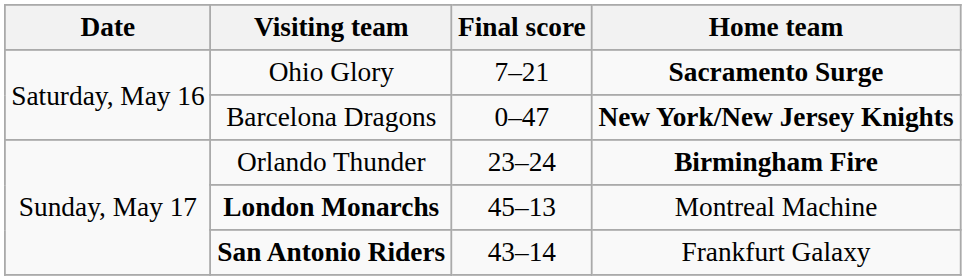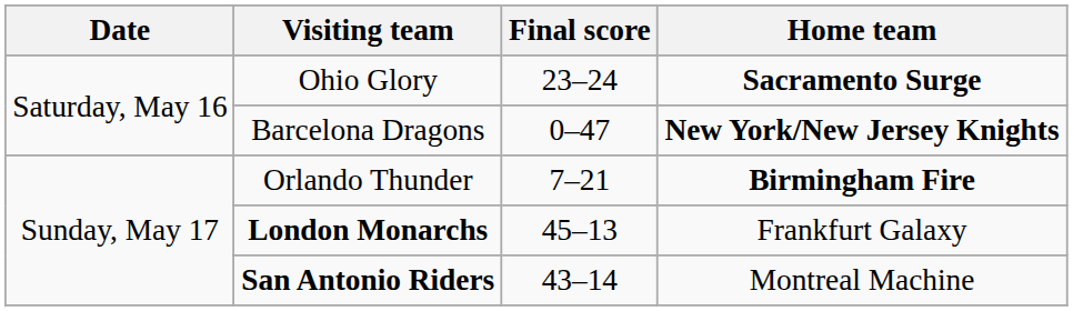 <table class="wikitable" style="font-size:95%; text-align:center">
 <tr>
 <th>Date</th>
 <th>Visiting team</th>
 <th>Final score</th>
 <th>Home team</th>
 </tr>
 <tr>
 <td rowspan="2">Saturday, May 16</td>
 <td>Ohio Glory</td>
-<td>7–21</td>
+<td>23–24</td>
 <td><strong>Sacramento Surge</strong></td>
 </tr>
 <tr>
 <td>Barcelona Dragons</td>
 <td>0–47</td>
 <td><strong>New York/New Jersey Knights</strong></td>
 </tr>
 <tr>
 <td rowspan="3">Sunday, May 17</td>
 <td>Orlando Thunder</td>
-<td>23–24</td>
+<td>7–21</td>
 <td><strong>Birmingham Fire</strong></td>
 </tr>
 <tr>
 <td><strong>London Monarchs</strong></td>
 <td>45–13</td>
-<td>Montreal Machine</td>
+<td>Frankfurt Galaxy</td>
 </tr>
 <tr>
 <td><strong>San Antonio Riders</strong></td>
 <td>43–14</td>
-<td>Frankfurt Galaxy</td>
+<td>Montreal Machine</td>
 </tr>
 </table>
